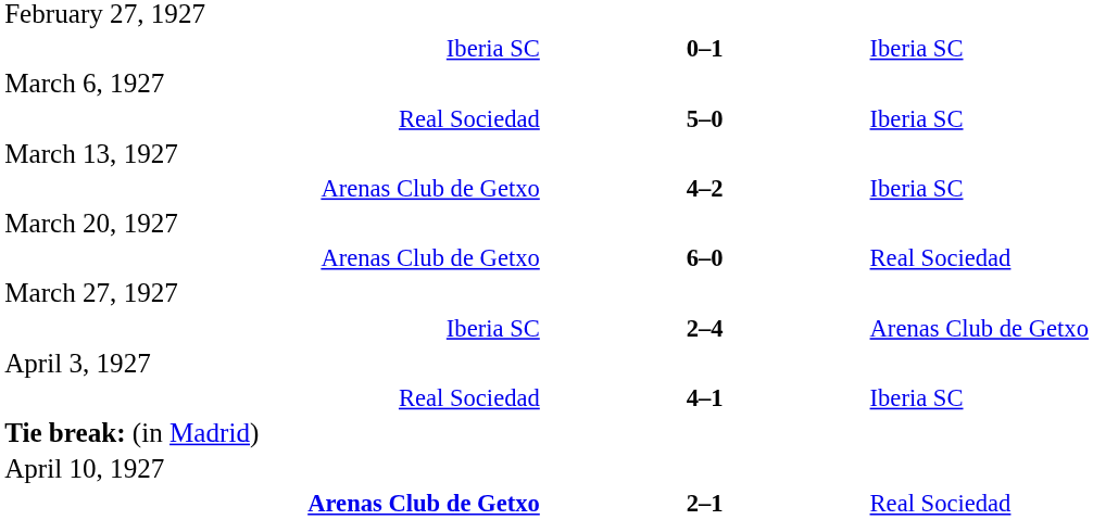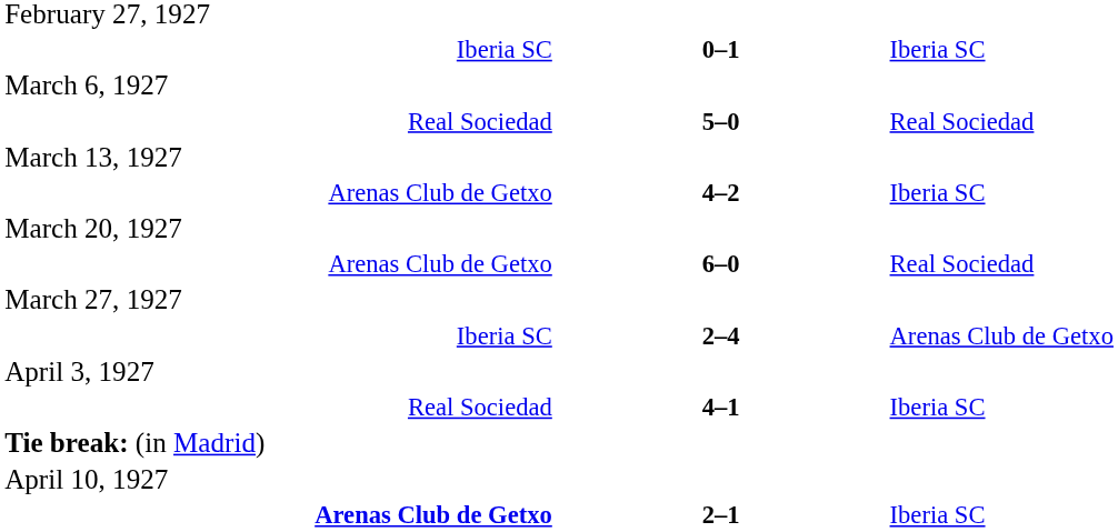 <table width=100% cellspacing=1>
 <tr>
 <th width=20%></th>
 <th width=12%></th>
 <th width=20%></th>
 <th></th>
 </tr>
 <tr>
 <td>February 27, 1927</td>
 </tr>
 <tr style=font-size:90%>
 <td align=right><a href='#'>Iberia SC</a></td>
 <td align=center><strong>0–1</strong></td>
 <td align=left><a href='#'>Iberia SC</a></td>
 </tr>
 <tr>
 <td>March 6, 1927</td>
 </tr>
 <tr style=font-size:90%>
 <td align=right><a href='#'>Real Sociedad</a></td>
 <td align=center><strong>5–0</strong></td>
-<td align=left><a href='#'>Iberia SC</a></td>
+<td align=left><a href='#'>Real Sociedad</a></td>
 </tr>
 <tr>
 <td>March 13, 1927</td>
 </tr>
 <tr style=font-size:90%>
 <td align=right><a href='#'>Arenas Club de Getxo</a></td>
 <td align=center><strong>4–2</strong></td>
 <td align=left><a href='#'>Iberia SC</a></td>
 </tr>
 <tr>
 <td>March 20, 1927</td>
 </tr>
 <tr style=font-size:90%>
 <td align=right><a href='#'>Arenas Club de Getxo</a></td>
 <td align=center><strong>6–0</strong></td>
 <td align=left><a href='#'>Real Sociedad</a></td>
 </tr>
 <tr>
 <td>March 27, 1927</td>
 </tr>
 <tr style=font-size:90%>
 <td align=right><a href='#'>Iberia SC</a></td>
 <td align=center><strong>2–4</strong></td>
 <td align=left><a href='#'>Arenas Club de Getxo</a></td>
 </tr>
 <tr>
 <td>April 3, 1927</td>
 </tr>
 <tr style=font-size:90%>
 <td align=right><a href='#'>Real Sociedad</a></td>
 <td align=center><strong>4–1</strong></td>
 <td align=left><a href='#'>Iberia SC</a></td>
 </tr>
 <tr>
 <td><strong>Tie break:</strong> (in <a href='#'>Madrid</a>)</td>
 </tr>
 <tr>
 <td>April 10, 1927</td>
 </tr>
 <tr style=font-size:90%>
 <td align=right><strong><a href='#'>Arenas Club de Getxo</a></strong></td>
 <td align=center><strong>2–1</strong></td>
-<td align=left><a href='#'>Real Sociedad</a></td>
+<td align=left><a href='#'>Iberia SC</a></td>
 </tr>
 <tr>
 </tr>
 </table>
